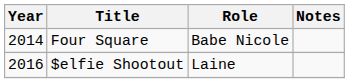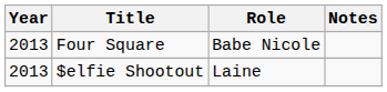 <table class="wikitable sortable">
 <tr>
 <th>Year</th>
 <th>Title</th>
 <th>Role</th>
 <th class="unsortable">Notes</th>
 </tr>
 <tr>
-<td>2014</td>
+<td>2013</td>
 <td>Four Square</td>
 <td>Babe Nicole</td>
 <td></td>
 </tr>
 <tr>
 </tr>
 <tr>
-<td>2016</td>
+<td>2013</td>
 <td>$elfie Shootout</td>
 <td>Laine</td>
 <td></td>
 </tr>
 <tr>
 </tr>
 </table>
